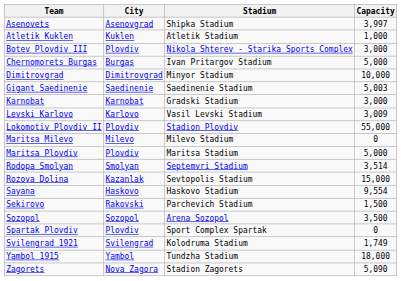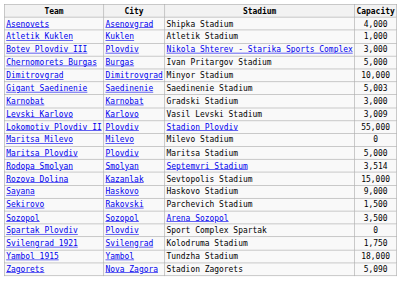 <table class="wikitable sortable">
 <tr>
 <th>Team</th>
 <th>City</th>
 <th>Stadium</th>
 <th>Capacity</th>
 </tr>
 <tr>
 <td><a href='#'>Asenovets</a></td>
 <td><a href='#'>Asenovgrad</a></td>
 <td>Shipka Stadium</td>
-<td align=center>3,997</td>
+<td align=center>4,000</td>
 </tr>
 <tr>
 <td><a href='#'>Atletik Kuklen</a></td>
 <td><a href='#'>Kuklen</a></td>
 <td>Atletik Stadium</td>
 <td align=center>1,000</td>
 </tr>
 <tr>
 <td><a href='#'>Botev Plovdiv III</a></td>
 <td><a href='#'>Plovdiv</a></td>
 <td><a href='#'>Nikola Shterev - Starika Sports Complex</a></td>
 <td align=center>3,000</td>
 </tr>
 <tr>
 <td><a href='#'>Chernomorets Burgas</a></td>
 <td><a href='#'>Burgas</a></td>
 <td>Ivan Pritargov Stadium</td>
 <td align=center>5,000</td>
 </tr>
 <tr>
 <td><a href='#'>Dimitrovgrad</a></td>
 <td><a href='#'>Dimitrovgrad</a></td>
 <td>Minyor Stadium</td>
 <td align=center>10,000</td>
 </tr>
 <tr>
 <td><a href='#'>Gigant Saedinenie</a></td>
 <td><a href='#'>Saedinenie</a></td>
 <td>Saedinenie Stadium</td>
 <td align=center>5,003</td>
 </tr>
 <tr>
 <td><a href='#'>Karnobat</a></td>
 <td><a href='#'>Karnobat</a></td>
 <td>Gradski Stadium</td>
 <td align=center>3,000</td>
 </tr>
 <tr>
 <td><a href='#'>Levski Karlovo</a></td>
 <td><a href='#'>Karlovo</a></td>
 <td>Vasil Levski Stadium</td>
 <td align=center>3,009</td>
 </tr>
 <tr>
 <td><a href='#'>Lokomotiv Plovdiv II</a></td>
 <td><a href='#'>Plovdiv</a></td>
 <td><a href='#'>Stadion Plovdiv</a></td>
 <td align=center>55,000</td>
 </tr>
 <tr>
 <td><a href='#'>Maritsa Milevo</a></td>
 <td><a href='#'>Milevo</a></td>
 <td>Milevo Stadium</td>
 <td align=center>0</td>
 </tr>
 <tr>
 <td><a href='#'>Maritsa Plovdiv</a></td>
 <td><a href='#'>Plovdiv</a></td>
 <td>Maritsa Stadium</td>
 <td align=center>5,000</td>
 </tr>
 <tr>
 <td><a href='#'>Rodopa Smolyan</a></td>
 <td><a href='#'>Smolyan</a></td>
 <td><a href='#'>Septemvri Stadium</a></td>
 <td align=center>3,514</td>
 </tr>
 <tr>
 <td><a href='#'>Rozova Dolina</a></td>
 <td><a href='#'>Kazanlak</a></td>
 <td>Sevtopolis Stadium</td>
 <td align=center>15,000</td>
 </tr>
 <tr>
 <td><a href='#'>Sayana</a></td>
 <td><a href='#'>Haskovo</a></td>
 <td>Haskovo Stadium</td>
-<td align=center>9,554</td>
+<td align=center>9,000</td>
 </tr>
 <tr>
 <td><a href='#'>Sekirovo</a></td>
 <td><a href='#'>Rakovski</a></td>
 <td>Parchevich Stadium</td>
 <td align=center>1,500</td>
 </tr>
 <tr>
 <td><a href='#'>Sozopol</a></td>
 <td><a href='#'>Sozopol</a></td>
 <td><a href='#'>Arena Sozopol</a></td>
 <td align=center>3,500</td>
 </tr>
 <tr>
 <td><a href='#'>Spartak Plovdiv</a></td>
 <td><a href='#'>Plovdiv</a></td>
 <td>Sport Complex Spartak</td>
 <td align=center>0</td>
 </tr>
 <tr>
 <td><a href='#'>Svilengrad 1921</a></td>
 <td><a href='#'>Svilengrad</a></td>
 <td>Kolodruma Stadium</td>
-<td align=center>1,749</td>
+<td align=center>1,750</td>
 </tr>
 <tr>
 <td><a href='#'>Yambol 1915</a></td>
 <td><a href='#'>Yambol</a></td>
 <td>Tundzha Stadium</td>
 <td align=center>18,000</td>
 </tr>
 <tr>
 <td><a href='#'>Zagorets</a></td>
 <td><a href='#'>Nova Zagora</a></td>
 <td>Stadion Zagorets</td>
 <td align=center>5,090</td>
 </tr>
 </table>
